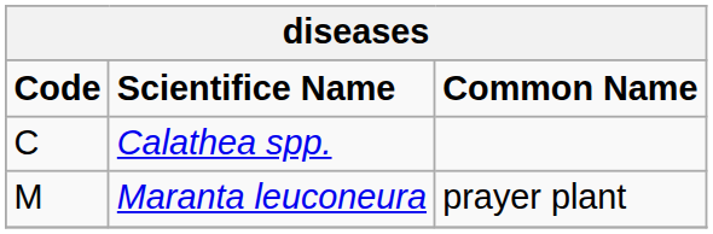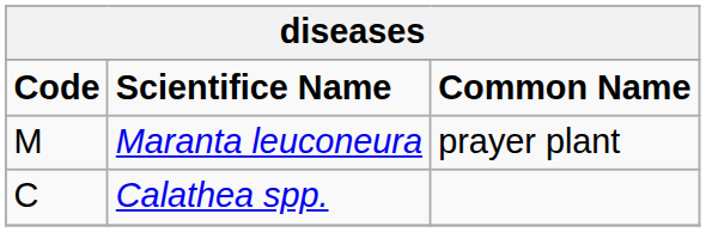 <table class="wikitable" style="clear">
 <tr>
 <th colspan=3><strong> diseases</strong><br></th>
 </tr>
 <tr>
 <td><strong>Code</strong></td>
 <td><strong>Scientifice Name</strong></td>
 <td><strong>Common Name</strong></td>
 </tr>
 <tr>
+<td>M</td>
+<td><em><a href='#'>Maranta leuconeura</a></em></td>
+<td>prayer plant</td>
+</tr>
+<tr>
 <td>C</td>
 <td><em><a href='#'>Calathea spp.</a></em></td>
 <td></td>
 </tr>
 <tr>
-<td>M</td>
-<td><em><a href='#'>Maranta leuconeura</a></em></td>
-<td>prayer plant</td>
-</tr>
-<tr>
 </tr>
 </table>
